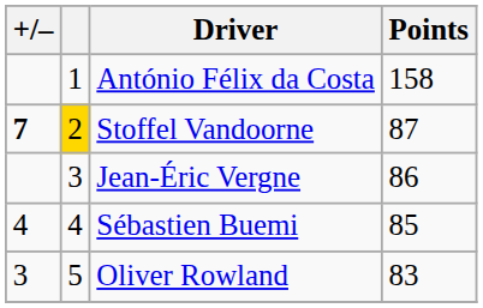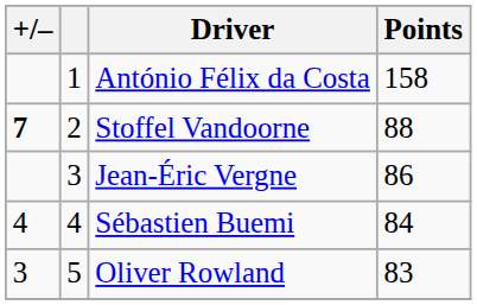 <table class="wikitable" style="font-size: 85%">
 <tr>
 <th scope="col">+/–</th>
 <th scope="col"></th>
 <th scope="col">Driver</th>
 <th scope="col">Points</th>
 </tr>
 <tr>
 <td align="left"></td>
 <td align="center">1</td>
 <td> <a href='#'>António Félix da Costa</a></td>
 <td align="left">158</td>
 </tr>
 <tr>
 <td align="left"><strong> 7</strong></td>
-<td align="center" style="background: gold;">2</td>
+<td align="center">2</td>
 <td> <a href='#'>Stoffel Vandoorne</a></td>
-<td align="left">87</td>
+<td align="left">88</td>
 </tr>
 <tr>
 <td align="left"></td>
 <td align="center">3</td>
 <td> <a href='#'>Jean-Éric Vergne</a></td>
 <td align="left">86</td>
 </tr>
 <tr>
 <td align="left"> 4</td>
 <td align="center">4</td>
 <td> <a href='#'>Sébastien Buemi</a></td>
-<td align="left">85</td>
+<td align="left">84</td>
 </tr>
 <tr>
 <td align="left"> 3</td>
 <td align="center">5</td>
 <td> <a href='#'>Oliver Rowland</a></td>
 <td align="left">83</td>
 </tr>
 <tr>
 </tr>
 </table>
